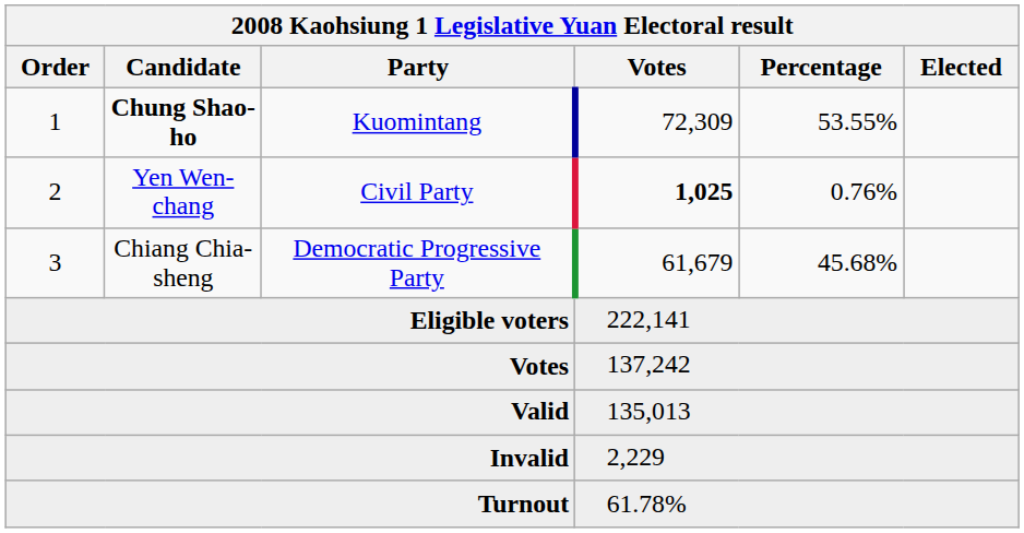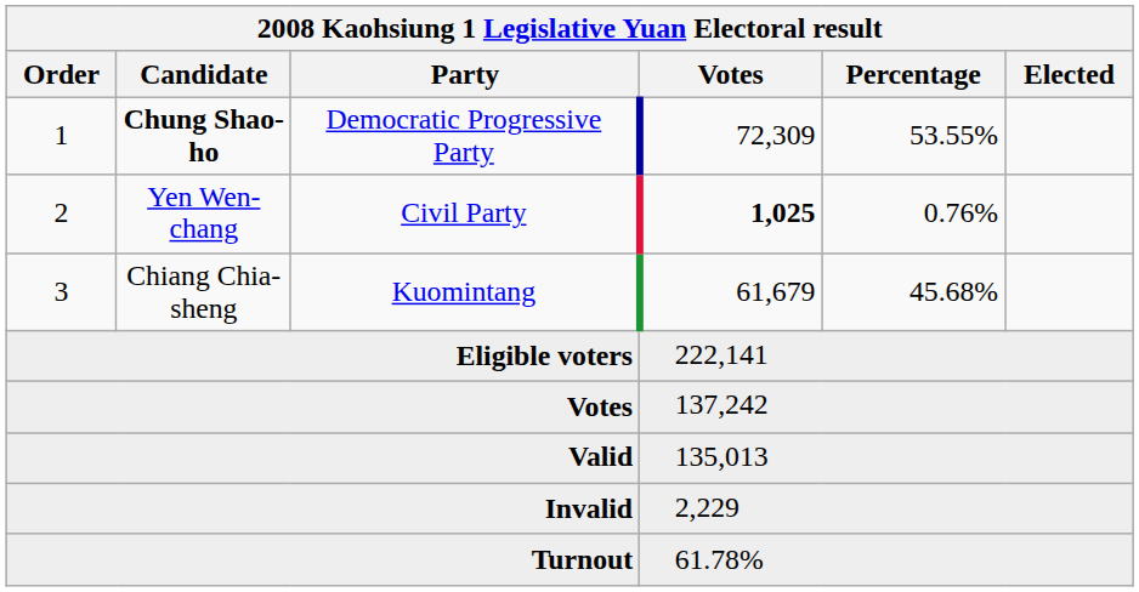 <table class="wikitable collapsible" style="margin:1em auto; text-align:center">
 <tr>
 <th colspan="7" width=620px>2008 Kaohsiung 1 <a href='#'>Legislative Yuan</a> Electoral result</th>
 </tr>
 <tr>
 <th width=35>Order</th>
 <th width=55>Candidate</th>
 <th width=150>Party</th>
 <th width=75>Votes</th>
 <th width=75>Percentage</th>
 <th width=49>Elected</th>
 </tr>
 <tr>
 <td>1</td>
 <td><strong>Chung Shao-ho</strong></td>
-<td><a href='#'>Kuomintang</a></td>
+<td><a href='#'>Democratic Progressive Party</a></td>
 <td style="border-left:4px solid #000099;" align="right">72,309</td>
 <td align="right">53.55%</td>
 <td align="center"></td>
 </tr>
 <tr>
 <td>2</td>
 <td><a href='#'>Yen Wen-chang</a></td>
 <td><a href='#'>Civil Party</a></td>
 <td style="border-left:4px solid#DC143C;" align="right"><strong>1,025</strong></td>
 <td align="right">0.76%</td>
 <td align="center"></td>
 </tr>
 <tr>
 <td>3</td>
 <td>Chiang Chia-sheng</td>
-<td><a href='#'>Democratic Progressive Party</a></td>
+<td><a href='#'>Kuomintang</a></td>
 <td style="border-left:4px solid#1B9431;" align="right">61,679</td>
 <td align="right">45.68%</td>
 <td align="center"></td>
 </tr>
 <tr bgcolor=EEEEEE>
 <td colspan="3" align="right"><strong>Eligible voters</strong></td>
 <td colspan="3" align="left">　222,141</td>
 </tr>
 <tr bgcolor=EEEEEE>
 <td colspan="3" align="right"><strong>Votes</strong></td>
 <td colspan="3" align="left">　137,242</td>
 </tr>
 <tr bgcolor=EEEEEE>
 <td colspan="3" align="right"><strong>Valid</strong></td>
 <td colspan="3" align="left">　135,013</td>
 </tr>
 <tr bgcolor=EEEEEE>
 <td colspan="3" align="right"><strong>Invalid</strong></td>
 <td colspan="3" align="left">　2,229</td>
 </tr>
 <tr bgcolor=EEEEEE>
 <td colspan="3" align="right"><strong>Turnout</strong></td>
 <td colspan="3" align="left">　61.78%</td>
 </tr>
 </table>
